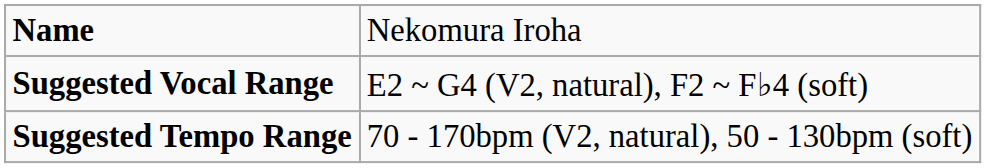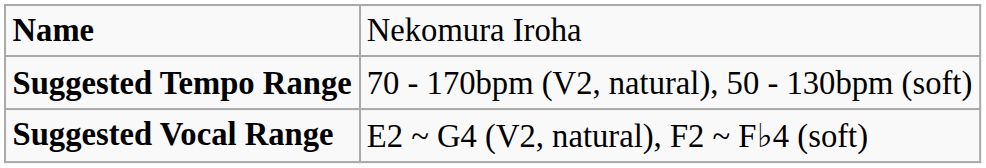 <table class="wikitable">
 <tr>
 <td><strong>Name</strong></td>
 <td>Nekomura Iroha</td>
 </tr>
 <tr>
+<td><strong>Suggested Tempo Range</strong></td>
+<td>70 - 170bpm (V2, natural), 50 - 130bpm (soft)</td>
+</tr>
+<tr>
 <td><strong>Suggested Vocal Range</strong></td>
 <td>E2 ~ G4 (V2, natural), F2 ~ F♭4 (soft)</td>
 </tr>
-<tr>
-<td><strong>Suggested Tempo Range</strong></td>
-<td>70 - 170bpm (V2, natural), 50 - 130bpm (soft)</td>
-</tr>
 </table>
